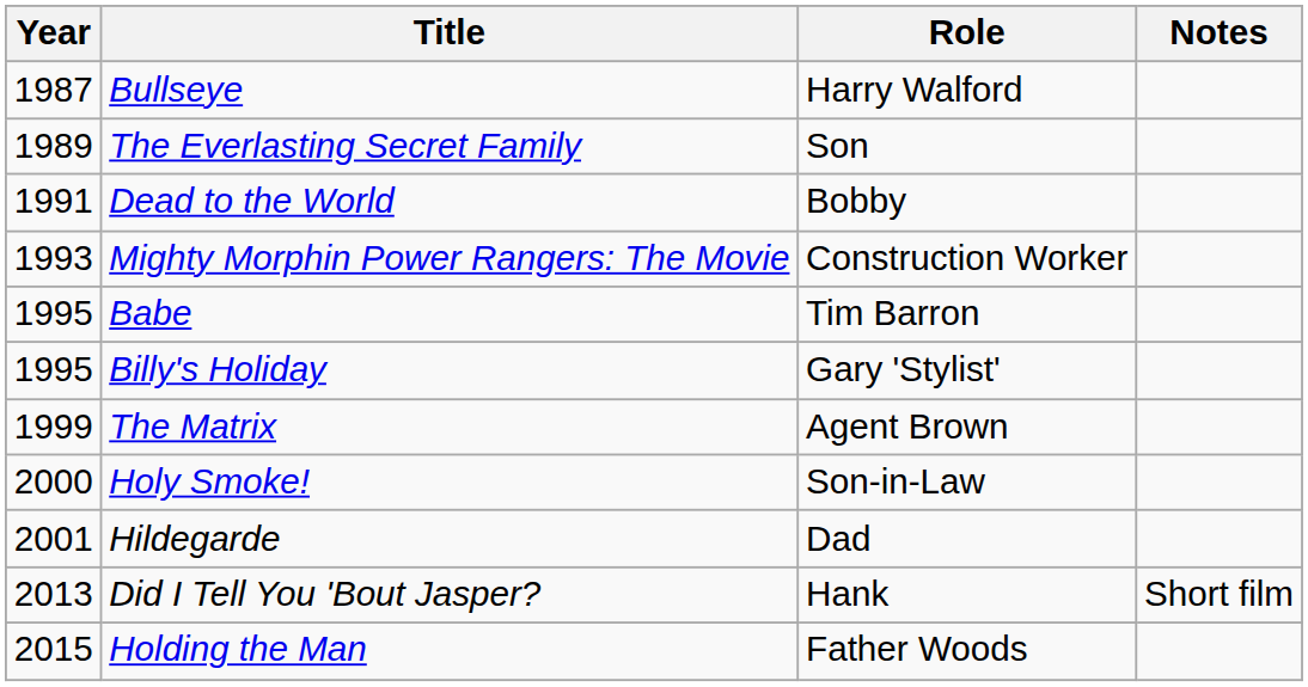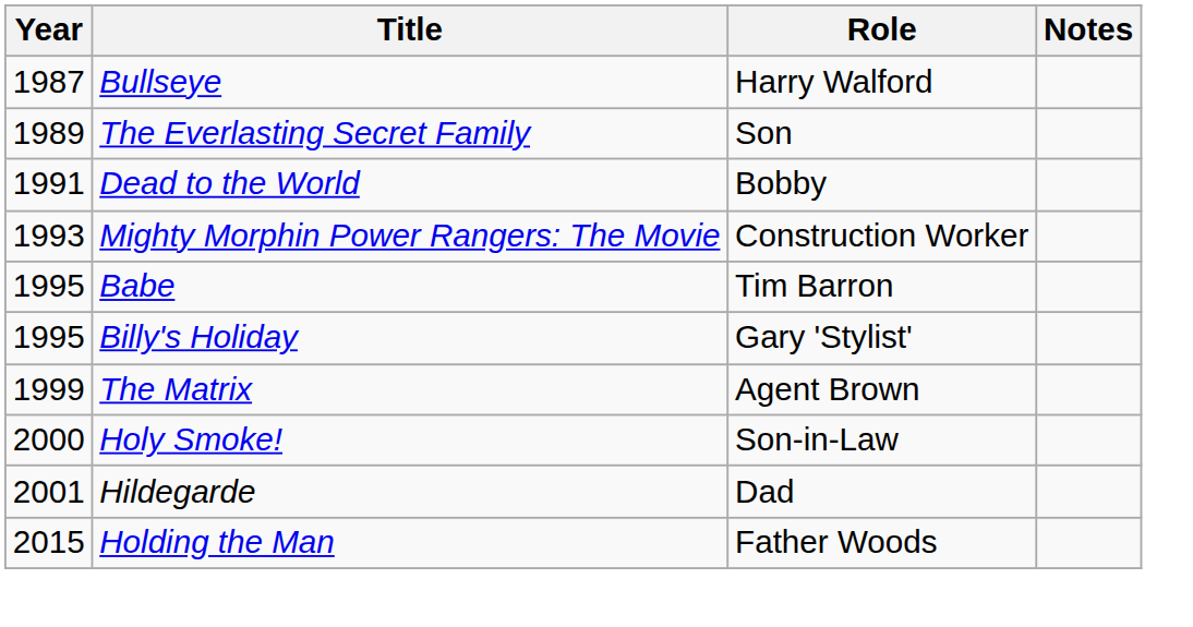 <table class=wikitable>
 <tr>
 <th>Year</th>
 <th>Title</th>
 <th>Role</th>
 <th>Notes</th>
 </tr>
 <tr>
 <td>1987</td>
 <td><em><a href='#'>Bullseye</a></em></td>
 <td>Harry Walford</td>
 <td></td>
 </tr>
 <tr>
 <td>1989</td>
 <td><em><a href='#'>The Everlasting Secret Family</a></em></td>
 <td>Son</td>
 <td></td>
 </tr>
 <tr>
 <td>1991</td>
 <td><em><a href='#'>Dead to the World</a></em></td>
 <td>Bobby</td>
 <td></td>
 </tr>
 <tr>
 <td>1993</td>
 <td><em><a href='#'>Mighty Morphin Power Rangers: The Movie</a></em></td>
 <td>Construction Worker</td>
 <td></td>
 </tr>
 <tr>
 <td>1995</td>
 <td><em><a href='#'>Babe</a></em></td>
 <td>Tim Barron</td>
 <td></td>
 </tr>
 <tr>
 <td>1995</td>
 <td><em><a href='#'>Billy's Holiday</a></em></td>
 <td>Gary 'Stylist'</td>
 <td></td>
 </tr>
 <tr>
 <td>1999</td>
 <td><em><a href='#'>The Matrix</a></em></td>
 <td>Agent Brown</td>
 <td></td>
 </tr>
 <tr>
 <td>2000</td>
 <td><em><a href='#'>Holy Smoke!</a></em></td>
 <td>Son-in-Law</td>
 <td></td>
 </tr>
 <tr>
 <td>2001</td>
 <td><em>Hildegarde</em></td>
 <td>Dad</td>
 <td></td>
 </tr>
 <tr>
-<td>2013</td>
-<td><em>Did I Tell You 'Bout Jasper?</em></td>
-<td>Hank</td>
-<td>Short film</td>
-</tr>
-<tr>
 <td>2015</td>
 <td><em><a href='#'>Holding the Man</a></em></td>
 <td>Father Woods</td>
 <td></td>
 </tr>
 </table>
